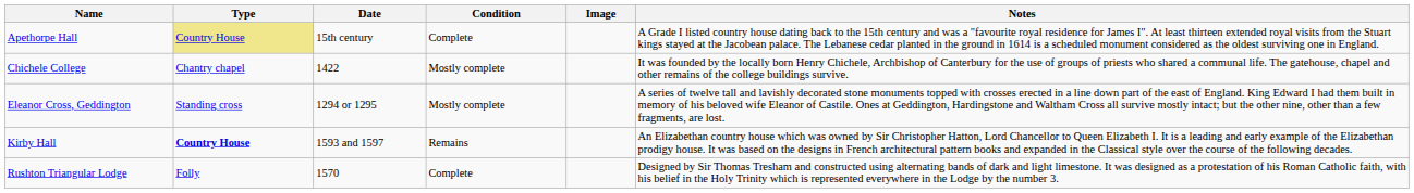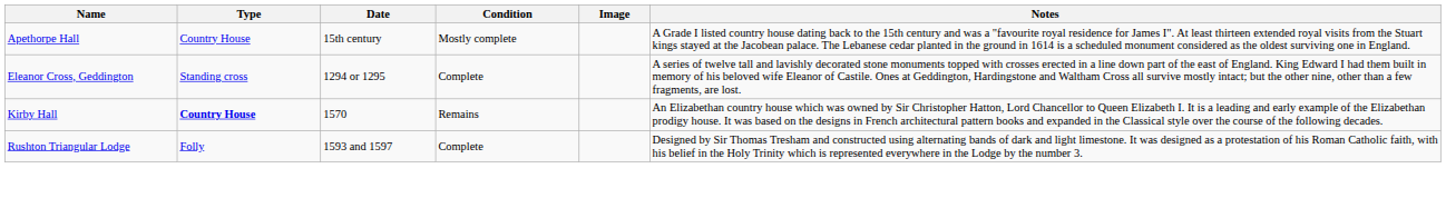 <table class="wikitable sortable" width="100%">
 <tr>
 <th width="12%">Name</th>
 <th width="10%">Type</th>
 <th width="8%">Date</th>
 <th width="10%">Condition</th>
 <th class="unsortable" width="90px">Image</th>
 <th class="unsortable">Notes</th>
 </tr>
 <tr>
 <td><a href='#'>Apethorpe Hall</a></td>
-<td style="background: khaki;"><a href='#'>Country House</a></td>
+<td><a href='#'>Country House</a></td>
 <td>15th century</td>
-<td>Complete</td>
+<td>Mostly complete</td>
 <td></td>
 <td>A Grade I listed country house dating back to the 15th century and was a "favourite royal residence for James I". At least thirteen extended royal visits from the Stuart kings stayed at the Jacobean palace. The Lebanese cedar planted in the ground in 1614 is a scheduled monument considered as the oldest surviving one in England.</td>
-</tr>
-<tr>
-<td><a href='#'>Chichele College</a></td>
-<td><a href='#'>Chantry chapel</a></td>
-<td>1422</td>
-<td>Mostly complete</td>
-<td></td>
-<td>It was founded by the locally born Henry Chichele, Archbishop of Canterbury for the use of groups of priests who shared a communal life. The gatehouse, chapel and other remains of the college buildings survive.</td>
 </tr>
 <tr>
 <td><a href='#'>Eleanor Cross, Geddington</a></td>
 <td><a href='#'>Standing cross</a></td>
 <td>1294 or 1295</td>
-<td>Mostly complete</td>
+<td>Complete</td>
 <td></td>
 <td>A series of twelve tall and lavishly decorated stone monuments topped with crosses erected in a line down part of the east of England. King Edward I had them built in memory of his beloved wife Eleanor of Castile. Ones at Geddington, Hardingstone and Waltham Cross all survive mostly intact; but the other nine, other than a few fragments, are lost.</td>
 </tr>
 <tr>
 <td><a href='#'>Kirby Hall</a></td>
 <td><strong><a href='#'>Country House</a></strong></td>
-<td>1593 and 1597</td>
+<td>1570</td>
 <td>Remains</td>
 <td></td>
 <td>An Elizabethan country house which was owned by Sir Christopher Hatton, Lord Chancellor to Queen Elizabeth I. It is a leading and early example of the Elizabethan prodigy house. It was based on the designs in French architectural pattern books and expanded in the Classical style over the course of the following decades.</td>
 </tr>
 <tr>
 <td><a href='#'>Rushton Triangular Lodge</a></td>
 <td><a href='#'>Folly</a></td>
-<td>1570</td>
+<td>1593 and 1597</td>
 <td>Complete</td>
 <td></td>
 <td>Designed by Sir Thomas Tresham and constructed using alternating bands of dark and light limestone. It was designed as a protestation of his Roman Catholic faith, with his belief in the Holy Trinity which is represented everywhere in the Lodge by the number 3.</td>
 </tr>
 </table>
